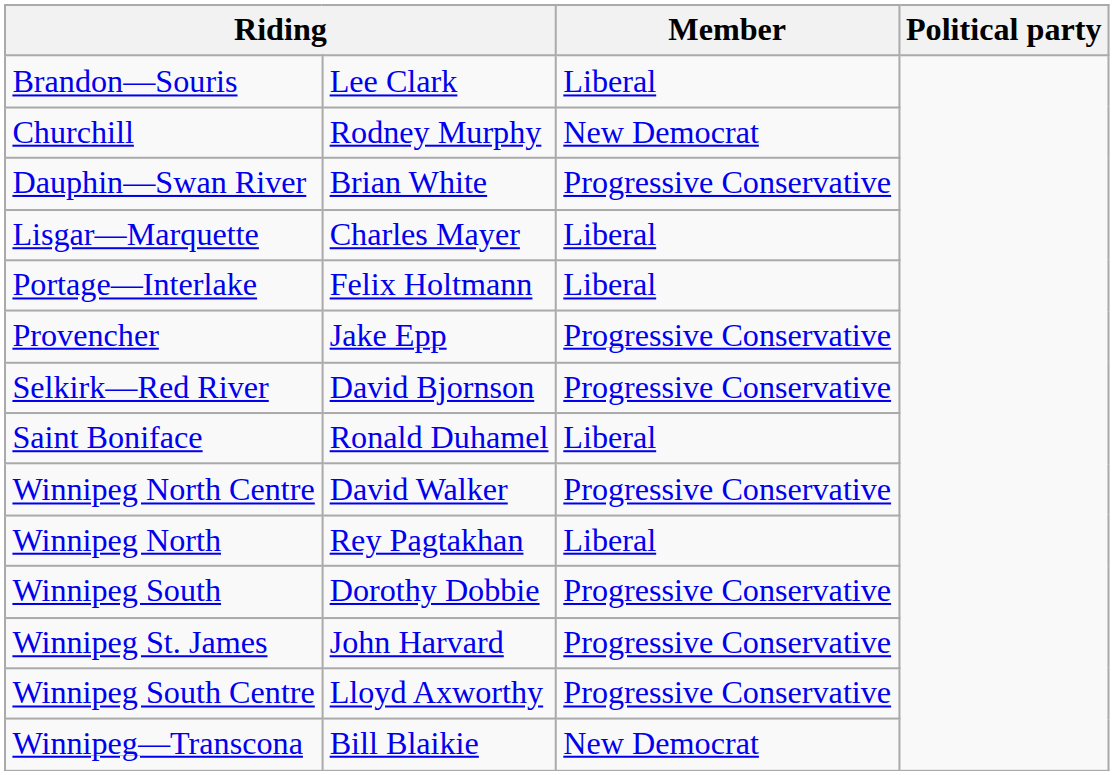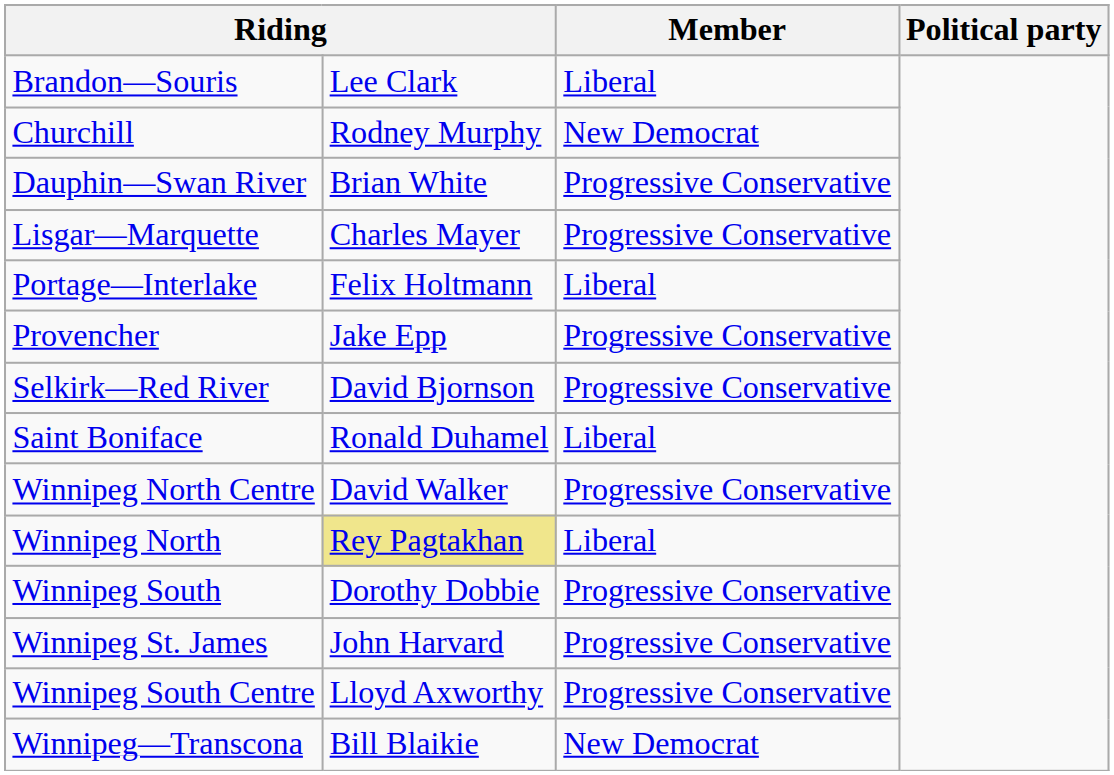 <table class=wikitable>
 <tr>
 <th colspan="2">Riding</th>
 <th>Member</th>
 <th>Political party</th>
 </tr>
 <tr>
 <td><a href='#'>Brandon—Souris</a></td>
 <td><a href='#'>Lee Clark</a></td>
 <td><a href='#'>Liberal</a></td>
 </tr>
 <tr>
 <td><a href='#'>Churchill</a></td>
 <td><a href='#'>Rodney Murphy</a></td>
 <td><a href='#'>New Democrat</a></td>
 </tr>
 <tr>
 <td><a href='#'>Dauphin—Swan River</a></td>
 <td><a href='#'>Brian White</a></td>
 <td><a href='#'>Progressive Conservative</a></td>
 </tr>
 <tr>
 <td><a href='#'>Lisgar—Marquette</a></td>
 <td><a href='#'>Charles Mayer</a></td>
-<td><a href='#'>Liberal</a></td>
+<td><a href='#'>Progressive Conservative</a></td>
 </tr>
 <tr>
 <td><a href='#'>Portage—Interlake</a></td>
 <td><a href='#'>Felix Holtmann</a></td>
 <td><a href='#'>Liberal</a></td>
 </tr>
 <tr>
 <td><a href='#'>Provencher</a></td>
 <td><a href='#'>Jake Epp</a></td>
 <td><a href='#'>Progressive Conservative</a></td>
 </tr>
 <tr>
 <td><a href='#'>Selkirk—Red River</a></td>
 <td><a href='#'>David Bjornson</a></td>
 <td><a href='#'>Progressive Conservative</a></td>
 </tr>
 <tr>
 <td><a href='#'>Saint Boniface</a></td>
 <td><a href='#'>Ronald Duhamel</a></td>
 <td><a href='#'>Liberal</a></td>
 </tr>
 <tr>
 <td><a href='#'>Winnipeg North Centre</a></td>
 <td><a href='#'>David Walker</a></td>
 <td><a href='#'>Progressive Conservative</a></td>
 </tr>
 <tr>
 <td><a href='#'>Winnipeg North</a></td>
-<td><a href='#'>Rey Pagtakhan</a></td>
+<td style="background: khaki;"><a href='#'>Rey Pagtakhan</a></td>
 <td><a href='#'>Liberal</a></td>
 </tr>
 <tr>
 <td><a href='#'>Winnipeg South</a></td>
 <td><a href='#'>Dorothy Dobbie</a></td>
 <td><a href='#'>Progressive Conservative</a></td>
 </tr>
 <tr>
 <td><a href='#'>Winnipeg St. James</a></td>
 <td><a href='#'>John Harvard</a></td>
 <td><a href='#'>Progressive Conservative</a></td>
 </tr>
 <tr>
 <td><a href='#'>Winnipeg South Centre</a></td>
 <td><a href='#'>Lloyd Axworthy</a></td>
 <td><a href='#'>Progressive Conservative</a></td>
 </tr>
 <tr>
 <td><a href='#'>Winnipeg—Transcona</a></td>
 <td><a href='#'>Bill Blaikie</a></td>
 <td><a href='#'>New Democrat</a></td>
 </tr>
 </table>
